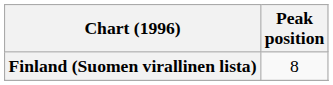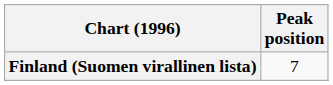 <table class="wikitable sortable plainrowheaders" style="text-align:center">
 <tr>
 <th scope="col">Chart (1996)</th>
 <th scope="col">Peak<br>position</th>
 </tr>
 <tr>
 <th scope="row">Finland (Suomen virallinen lista)</th>
-<td>8</td>
+<td>7</td>
 </tr>
 <tr>
 </tr>
 <tr>
 </tr>
 </table>
